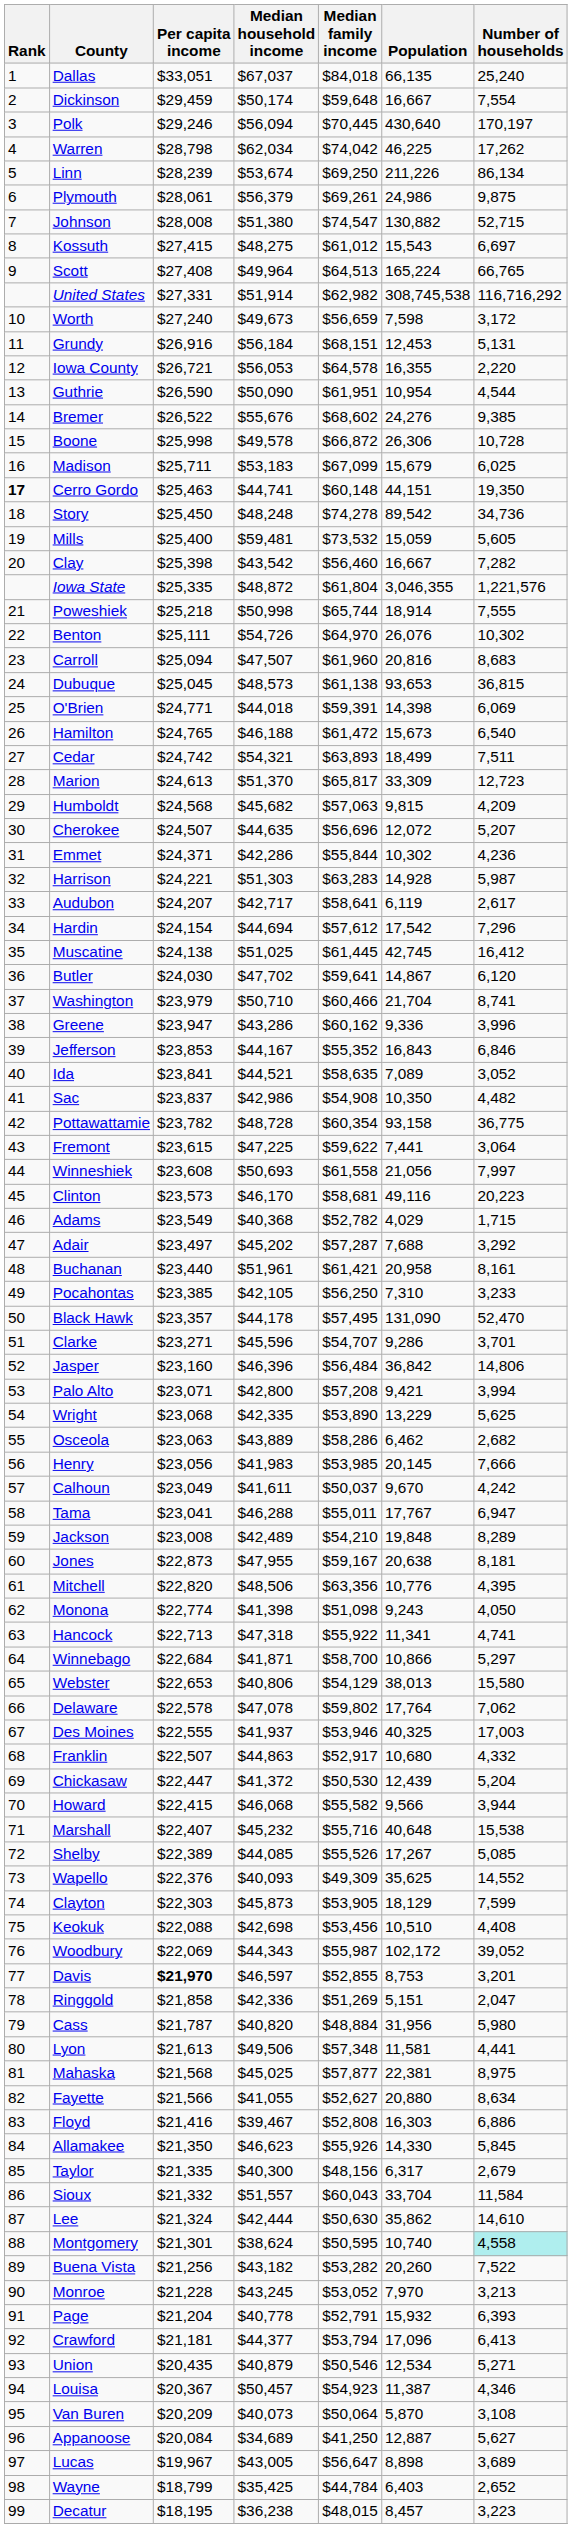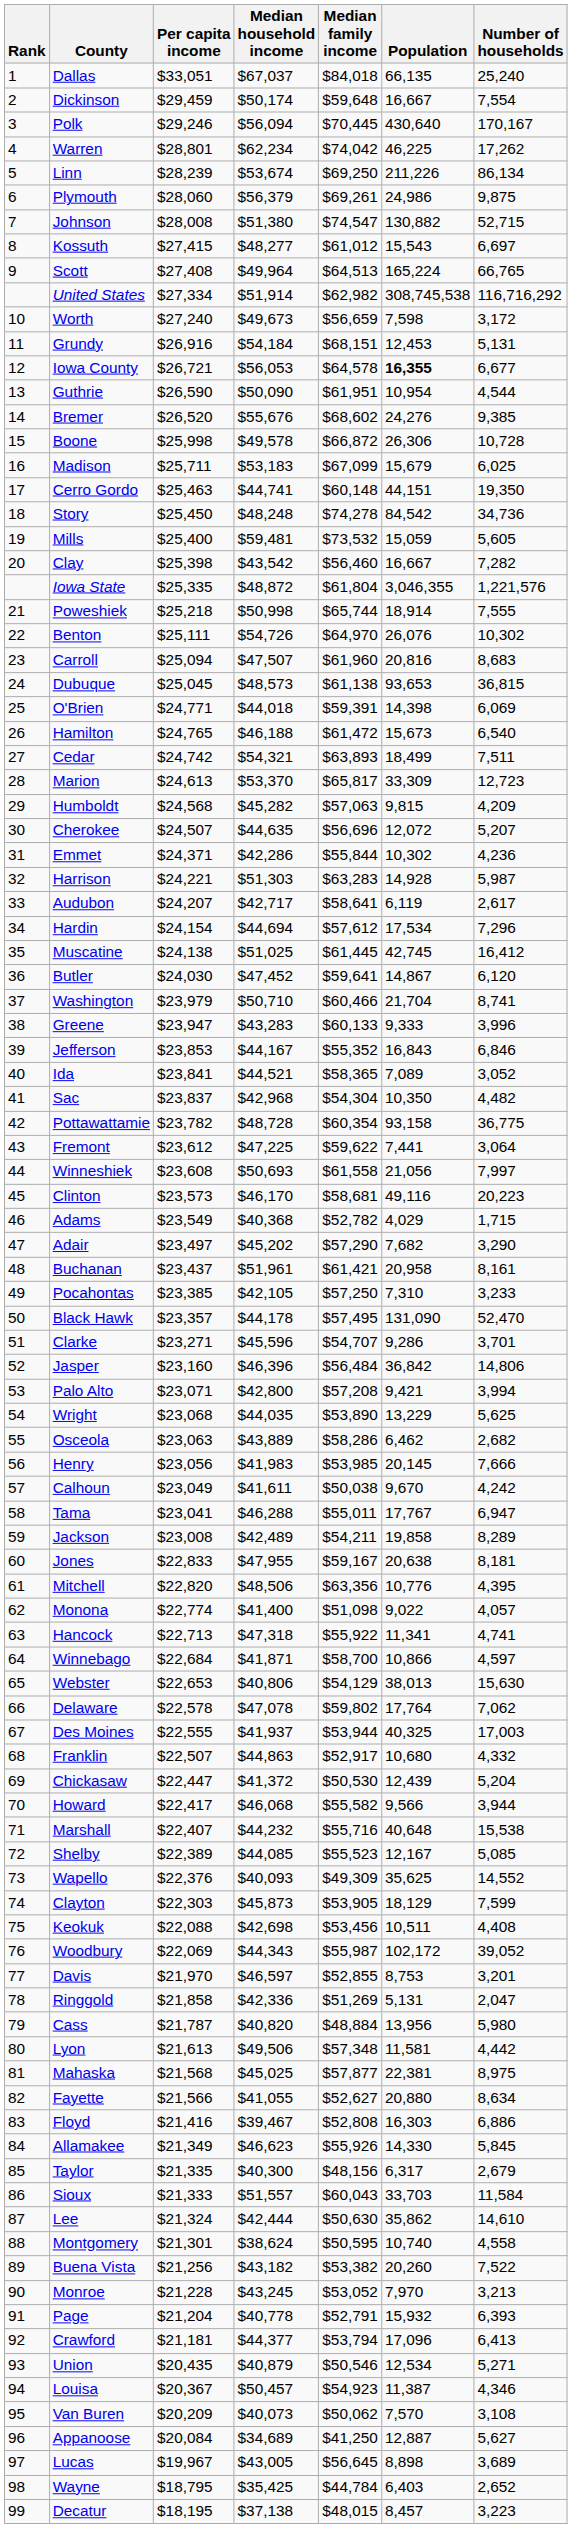 <table class="wikitable sortable">
 <tr valign=bottom>
 <th>Rank</th>
 <th>County</th>
 <th>Per capita<br>income</th>
 <th>Median<br>household<br>income</th>
 <th>Median<br>family<br>income</th>
 <th>Population</th>
 <th>Number of<br>households</th>
 </tr>
 <tr>
 <td>1</td>
 <td><a href='#'>Dallas</a></td>
 <td>$33,051</td>
 <td>$67,037</td>
 <td>$84,018</td>
 <td>66,135</td>
 <td>25,240</td>
 </tr>
 <tr>
 <td>2</td>
 <td><a href='#'>Dickinson</a></td>
 <td>$29,459</td>
 <td>$50,174</td>
 <td>$59,648</td>
 <td>16,667</td>
 <td>7,554</td>
 </tr>
 <tr>
 <td>3</td>
 <td><a href='#'>Polk</a></td>
 <td>$29,246</td>
 <td>$56,094</td>
 <td>$70,445</td>
 <td>430,640</td>
-<td>170,197</td>
+<td>170,167</td>
 </tr>
 <tr>
 <td>4</td>
 <td><a href='#'>Warren</a></td>
-<td>$28,798</td>
-<td>$62,034</td>
+<td>$28,801</td>
+<td>$62,234</td>
 <td>$74,042</td>
 <td>46,225</td>
 <td>17,262</td>
 </tr>
 <tr>
 <td>5</td>
 <td><a href='#'>Linn</a></td>
 <td>$28,239</td>
 <td>$53,674</td>
 <td>$69,250</td>
 <td>211,226</td>
 <td>86,134</td>
 </tr>
 <tr>
 <td>6</td>
 <td><a href='#'>Plymouth</a></td>
-<td>$28,061</td>
+<td>$28,060</td>
 <td>$56,379</td>
 <td>$69,261</td>
 <td>24,986</td>
 <td>9,875</td>
 </tr>
 <tr>
 <td>7</td>
 <td><a href='#'>Johnson</a></td>
 <td>$28,008</td>
 <td>$51,380</td>
 <td>$74,547</td>
 <td>130,882</td>
 <td>52,715</td>
 </tr>
 <tr>
 <td>8</td>
 <td><a href='#'>Kossuth</a></td>
 <td>$27,415</td>
-<td>$48,275</td>
+<td>$48,277</td>
 <td>$61,012</td>
 <td>15,543</td>
 <td>6,697</td>
 </tr>
 <tr>
 <td>9</td>
 <td><a href='#'>Scott</a></td>
 <td>$27,408</td>
 <td>$49,964</td>
 <td>$64,513</td>
 <td>165,224</td>
 <td>66,765</td>
 </tr>
 <tr>
 <td></td>
 <td><em><a href='#'>United States</a></em></td>
-<td>$27,331</td>
+<td>$27,334</td>
 <td>$51,914</td>
 <td>$62,982</td>
 <td>308,745,538</td>
 <td>116,716,292</td>
 </tr>
 <tr>
 <td>10</td>
 <td><a href='#'>Worth</a></td>
 <td>$27,240</td>
 <td>$49,673</td>
 <td>$56,659</td>
 <td>7,598</td>
 <td>3,172</td>
 </tr>
 <tr>
 <td>11</td>
 <td><a href='#'>Grundy</a></td>
 <td>$26,916</td>
-<td>$56,184</td>
+<td>$54,184</td>
 <td>$68,151</td>
 <td>12,453</td>
 <td>5,131</td>
 </tr>
 <tr>
 <td>12</td>
 <td><a href='#'>Iowa County</a></td>
 <td>$26,721</td>
 <td>$56,053</td>
 <td>$64,578</td>
-<td>16,355</td>
-<td>2,220</td>
+<td><strong>16,355</strong></td>
+<td>6,677</td>
 </tr>
 <tr>
 <td>13</td>
 <td><a href='#'>Guthrie</a></td>
 <td>$26,590</td>
 <td>$50,090</td>
 <td>$61,951</td>
 <td>10,954</td>
 <td>4,544</td>
 </tr>
 <tr>
 <td>14</td>
 <td><a href='#'>Bremer</a></td>
-<td>$26,522</td>
+<td>$26,520</td>
 <td>$55,676</td>
 <td>$68,602</td>
 <td>24,276</td>
 <td>9,385</td>
 </tr>
 <tr>
 <td>15</td>
 <td><a href='#'>Boone</a></td>
 <td>$25,998</td>
 <td>$49,578</td>
 <td>$66,872</td>
 <td>26,306</td>
 <td>10,728</td>
 </tr>
 <tr>
 <td>16</td>
 <td><a href='#'>Madison</a></td>
 <td>$25,711</td>
 <td>$53,183</td>
 <td>$67,099</td>
 <td>15,679</td>
 <td>6,025</td>
 </tr>
 <tr>
-<td><strong>17</strong></td>
+<td>17</td>
 <td><a href='#'>Cerro Gordo</a></td>
 <td>$25,463</td>
 <td>$44,741</td>
 <td>$60,148</td>
 <td>44,151</td>
 <td>19,350</td>
 </tr>
 <tr>
 <td>18</td>
 <td><a href='#'>Story</a></td>
 <td>$25,450</td>
 <td>$48,248</td>
 <td>$74,278</td>
-<td>89,542</td>
+<td>84,542</td>
 <td>34,736</td>
 </tr>
 <tr>
 <td>19</td>
 <td><a href='#'>Mills</a></td>
 <td>$25,400</td>
 <td>$59,481</td>
 <td>$73,532</td>
 <td>15,059</td>
 <td>5,605</td>
 </tr>
 <tr>
 <td>20</td>
 <td><a href='#'>Clay</a></td>
 <td>$25,398</td>
 <td>$43,542</td>
 <td>$56,460</td>
 <td>16,667</td>
 <td>7,282</td>
 </tr>
 <tr>
 <td></td>
 <td><em><a href='#'>Iowa State</a></em></td>
 <td>$25,335</td>
 <td>$48,872</td>
 <td>$61,804</td>
 <td>3,046,355</td>
 <td>1,221,576</td>
 </tr>
 <tr>
 <td>21</td>
 <td><a href='#'>Poweshiek</a></td>
 <td>$25,218</td>
 <td>$50,998</td>
 <td>$65,744</td>
 <td>18,914</td>
 <td>7,555</td>
 </tr>
 <tr>
 <td>22</td>
 <td><a href='#'>Benton</a></td>
 <td>$25,111</td>
 <td>$54,726</td>
 <td>$64,970</td>
 <td>26,076</td>
 <td>10,302</td>
 </tr>
 <tr>
 <td>23</td>
 <td><a href='#'>Carroll</a></td>
 <td>$25,094</td>
 <td>$47,507</td>
 <td>$61,960</td>
 <td>20,816</td>
 <td>8,683</td>
 </tr>
 <tr>
 <td>24</td>
 <td><a href='#'>Dubuque</a></td>
 <td>$25,045</td>
 <td>$48,573</td>
 <td>$61,138</td>
 <td>93,653</td>
 <td>36,815</td>
 </tr>
 <tr>
 <td>25</td>
 <td><a href='#'>O'Brien</a></td>
 <td>$24,771</td>
 <td>$44,018</td>
 <td>$59,391</td>
 <td>14,398</td>
 <td>6,069</td>
 </tr>
 <tr>
 <td>26</td>
 <td><a href='#'>Hamilton</a></td>
 <td>$24,765</td>
 <td>$46,188</td>
 <td>$61,472</td>
 <td>15,673</td>
 <td>6,540</td>
 </tr>
 <tr>
 <td>27</td>
 <td><a href='#'>Cedar</a></td>
 <td>$24,742</td>
 <td>$54,321</td>
 <td>$63,893</td>
 <td>18,499</td>
 <td>7,511</td>
 </tr>
 <tr>
 <td>28</td>
 <td><a href='#'>Marion</a></td>
 <td>$24,613</td>
-<td>$51,370</td>
+<td>$53,370</td>
 <td>$65,817</td>
 <td>33,309</td>
 <td>12,723</td>
 </tr>
 <tr>
 <td>29</td>
 <td><a href='#'>Humboldt</a></td>
 <td>$24,568</td>
-<td>$45,682</td>
+<td>$45,282</td>
 <td>$57,063</td>
 <td>9,815</td>
 <td>4,209</td>
 </tr>
 <tr>
 <td>30</td>
 <td><a href='#'>Cherokee</a></td>
 <td>$24,507</td>
 <td>$44,635</td>
 <td>$56,696</td>
 <td>12,072</td>
 <td>5,207</td>
 </tr>
 <tr>
 <td>31</td>
 <td><a href='#'>Emmet</a></td>
 <td>$24,371</td>
 <td>$42,286</td>
 <td>$55,844</td>
 <td>10,302</td>
 <td>4,236</td>
 </tr>
 <tr>
 <td>32</td>
 <td><a href='#'>Harrison</a></td>
 <td>$24,221</td>
 <td>$51,303</td>
 <td>$63,283</td>
 <td>14,928</td>
 <td>5,987</td>
 </tr>
 <tr>
 <td>33</td>
 <td><a href='#'>Audubon</a></td>
 <td>$24,207</td>
 <td>$42,717</td>
 <td>$58,641</td>
 <td>6,119</td>
 <td>2,617</td>
 </tr>
 <tr>
 <td>34</td>
 <td><a href='#'>Hardin</a></td>
 <td>$24,154</td>
 <td>$44,694</td>
 <td>$57,612</td>
-<td>17,542</td>
+<td>17,534</td>
 <td>7,296</td>
 </tr>
 <tr>
 <td>35</td>
 <td><a href='#'>Muscatine</a></td>
 <td>$24,138</td>
 <td>$51,025</td>
 <td>$61,445</td>
 <td>42,745</td>
 <td>16,412</td>
 </tr>
 <tr>
 <td>36</td>
 <td><a href='#'>Butler</a></td>
 <td>$24,030</td>
-<td>$47,702</td>
+<td>$47,452</td>
 <td>$59,641</td>
 <td>14,867</td>
 <td>6,120</td>
 </tr>
 <tr>
 <td>37</td>
 <td><a href='#'>Washington</a></td>
 <td>$23,979</td>
 <td>$50,710</td>
 <td>$60,466</td>
 <td>21,704</td>
 <td>8,741</td>
 </tr>
 <tr>
 <td>38</td>
 <td><a href='#'>Greene</a></td>
 <td>$23,947</td>
-<td>$43,286</td>
-<td>$60,162</td>
-<td>9,336</td>
+<td>$43,283</td>
+<td>$60,133</td>
+<td>9,333</td>
 <td>3,996</td>
 </tr>
 <tr>
 <td>39</td>
 <td><a href='#'>Jefferson</a></td>
 <td>$23,853</td>
 <td>$44,167</td>
 <td>$55,352</td>
 <td>16,843</td>
 <td>6,846</td>
 </tr>
 <tr>
 <td>40</td>
 <td><a href='#'>Ida</a></td>
 <td>$23,841</td>
 <td>$44,521</td>
-<td>$58,635</td>
+<td>$58,365</td>
 <td>7,089</td>
 <td>3,052</td>
 </tr>
 <tr>
 <td>41</td>
 <td><a href='#'>Sac</a></td>
 <td>$23,837</td>
-<td>$42,986</td>
-<td>$54,908</td>
+<td>$42,968</td>
+<td>$54,304</td>
 <td>10,350</td>
 <td>4,482</td>
 </tr>
 <tr>
 <td>42</td>
 <td><a href='#'>Pottawattamie</a></td>
 <td>$23,782</td>
 <td>$48,728</td>
 <td>$60,354</td>
 <td>93,158</td>
 <td>36,775</td>
 </tr>
 <tr>
 <td>43</td>
 <td><a href='#'>Fremont</a></td>
-<td>$23,615</td>
+<td>$23,612</td>
 <td>$47,225</td>
 <td>$59,622</td>
 <td>7,441</td>
 <td>3,064</td>
 </tr>
 <tr>
 <td>44</td>
 <td><a href='#'>Winneshiek</a></td>
 <td>$23,608</td>
 <td>$50,693</td>
 <td>$61,558</td>
 <td>21,056</td>
 <td>7,997</td>
 </tr>
 <tr>
 <td>45</td>
 <td><a href='#'>Clinton</a></td>
 <td>$23,573</td>
 <td>$46,170</td>
 <td>$58,681</td>
 <td>49,116</td>
 <td>20,223</td>
 </tr>
 <tr>
 <td>46</td>
 <td><a href='#'>Adams</a></td>
 <td>$23,549</td>
 <td>$40,368</td>
 <td>$52,782</td>
 <td>4,029</td>
 <td>1,715</td>
 </tr>
 <tr>
 <td>47</td>
 <td><a href='#'>Adair</a></td>
 <td>$23,497</td>
 <td>$45,202</td>
-<td>$57,287</td>
-<td>7,688</td>
-<td>3,292</td>
+<td>$57,290</td>
+<td>7,682</td>
+<td>3,290</td>
 </tr>
 <tr>
 <td>48</td>
 <td><a href='#'>Buchanan</a></td>
-<td>$23,440</td>
+<td>$23,437</td>
 <td>$51,961</td>
 <td>$61,421</td>
 <td>20,958</td>
 <td>8,161</td>
 </tr>
 <tr>
 <td>49</td>
 <td><a href='#'>Pocahontas</a></td>
 <td>$23,385</td>
 <td>$42,105</td>
-<td>$56,250</td>
+<td>$57,250</td>
 <td>7,310</td>
 <td>3,233</td>
 </tr>
 <tr>
 <td>50</td>
 <td><a href='#'>Black Hawk</a></td>
 <td>$23,357</td>
 <td>$44,178</td>
 <td>$57,495</td>
 <td>131,090</td>
 <td>52,470</td>
 </tr>
 <tr>
 <td>51</td>
 <td><a href='#'>Clarke</a></td>
 <td>$23,271</td>
 <td>$45,596</td>
 <td>$54,707</td>
 <td>9,286</td>
 <td>3,701</td>
 </tr>
 <tr>
 <td>52</td>
 <td><a href='#'>Jasper</a></td>
 <td>$23,160</td>
 <td>$46,396</td>
 <td>$56,484</td>
 <td>36,842</td>
 <td>14,806</td>
 </tr>
 <tr>
 <td>53</td>
 <td><a href='#'>Palo Alto</a></td>
 <td>$23,071</td>
 <td>$42,800</td>
 <td>$57,208</td>
 <td>9,421</td>
 <td>3,994</td>
 </tr>
 <tr>
 <td>54</td>
 <td><a href='#'>Wright</a></td>
 <td>$23,068</td>
-<td>$42,335</td>
+<td>$44,035</td>
 <td>$53,890</td>
 <td>13,229</td>
 <td>5,625</td>
 </tr>
 <tr>
 <td>55</td>
 <td><a href='#'>Osceola</a></td>
 <td>$23,063</td>
 <td>$43,889</td>
 <td>$58,286</td>
 <td>6,462</td>
 <td>2,682</td>
 </tr>
 <tr>
 <td>56</td>
 <td><a href='#'>Henry</a></td>
 <td>$23,056</td>
 <td>$41,983</td>
 <td>$53,985</td>
 <td>20,145</td>
 <td>7,666</td>
 </tr>
 <tr>
 <td>57</td>
 <td><a href='#'>Calhoun</a></td>
 <td>$23,049</td>
 <td>$41,611</td>
-<td>$50,037</td>
+<td>$50,038</td>
 <td>9,670</td>
 <td>4,242</td>
 </tr>
 <tr>
 <td>58</td>
 <td><a href='#'>Tama</a></td>
 <td>$23,041</td>
 <td>$46,288</td>
 <td>$55,011</td>
 <td>17,767</td>
 <td>6,947</td>
 </tr>
 <tr>
 <td>59</td>
 <td><a href='#'>Jackson</a></td>
 <td>$23,008</td>
 <td>$42,489</td>
-<td>$54,210</td>
-<td>19,848</td>
+<td>$54,211</td>
+<td>19,858</td>
 <td>8,289</td>
 </tr>
 <tr>
 <td>60</td>
 <td><a href='#'>Jones</a></td>
-<td>$22,873</td>
+<td>$22,833</td>
 <td>$47,955</td>
 <td>$59,167</td>
 <td>20,638</td>
 <td>8,181</td>
 </tr>
 <tr>
 <td>61</td>
 <td><a href='#'>Mitchell</a></td>
 <td>$22,820</td>
 <td>$48,506</td>
 <td>$63,356</td>
 <td>10,776</td>
 <td>4,395</td>
 </tr>
 <tr>
 <td>62</td>
 <td><a href='#'>Monona</a></td>
 <td>$22,774</td>
-<td>$41,398</td>
+<td>$41,400</td>
 <td>$51,098</td>
-<td>9,243</td>
-<td>4,050</td>
+<td>9,022</td>
+<td>4,057</td>
 </tr>
 <tr>
 <td>63</td>
 <td><a href='#'>Hancock</a></td>
 <td>$22,713</td>
 <td>$47,318</td>
 <td>$55,922</td>
 <td>11,341</td>
 <td>4,741</td>
 </tr>
 <tr>
 <td>64</td>
 <td><a href='#'>Winnebago</a></td>
 <td>$22,684</td>
 <td>$41,871</td>
 <td>$58,700</td>
 <td>10,866</td>
-<td>5,297</td>
+<td>4,597</td>
 </tr>
 <tr>
 <td>65</td>
 <td><a href='#'>Webster</a></td>
 <td>$22,653</td>
 <td>$40,806</td>
 <td>$54,129</td>
 <td>38,013</td>
-<td>15,580</td>
+<td>15,630</td>
 </tr>
 <tr>
 <td>66</td>
 <td><a href='#'>Delaware</a></td>
 <td>$22,578</td>
 <td>$47,078</td>
 <td>$59,802</td>
 <td>17,764</td>
 <td>7,062</td>
 </tr>
 <tr>
 <td>67</td>
 <td><a href='#'>Des Moines</a></td>
 <td>$22,555</td>
 <td>$41,937</td>
-<td>$53,946</td>
+<td>$53,944</td>
 <td>40,325</td>
 <td>17,003</td>
 </tr>
 <tr>
 <td>68</td>
 <td><a href='#'>Franklin</a></td>
 <td>$22,507</td>
 <td>$44,863</td>
 <td>$52,917</td>
 <td>10,680</td>
 <td>4,332</td>
 </tr>
 <tr>
 <td>69</td>
 <td><a href='#'>Chickasaw</a></td>
 <td>$22,447</td>
 <td>$41,372</td>
 <td>$50,530</td>
 <td>12,439</td>
 <td>5,204</td>
 </tr>
 <tr>
 <td>70</td>
 <td><a href='#'>Howard</a></td>
-<td>$22,415</td>
+<td>$22,417</td>
 <td>$46,068</td>
 <td>$55,582</td>
 <td>9,566</td>
 <td>3,944</td>
 </tr>
 <tr>
 <td>71</td>
 <td><a href='#'>Marshall</a></td>
 <td>$22,407</td>
-<td>$45,232</td>
+<td>$44,232</td>
 <td>$55,716</td>
 <td>40,648</td>
 <td>15,538</td>
 </tr>
 <tr>
 <td>72</td>
 <td><a href='#'>Shelby</a></td>
 <td>$22,389</td>
 <td>$44,085</td>
-<td>$55,526</td>
-<td>17,267</td>
+<td>$55,523</td>
+<td>12,167</td>
 <td>5,085</td>
 </tr>
 <tr>
 <td>73</td>
 <td><a href='#'>Wapello</a></td>
 <td>$22,376</td>
 <td>$40,093</td>
 <td>$49,309</td>
 <td>35,625</td>
 <td>14,552</td>
 </tr>
 <tr>
 <td>74</td>
 <td><a href='#'>Clayton</a></td>
 <td>$22,303</td>
 <td>$45,873</td>
 <td>$53,905</td>
 <td>18,129</td>
 <td>7,599</td>
 </tr>
 <tr>
 <td>75</td>
 <td><a href='#'>Keokuk</a></td>
 <td>$22,088</td>
 <td>$42,698</td>
 <td>$53,456</td>
-<td>10,510</td>
+<td>10,511</td>
 <td>4,408</td>
 </tr>
 <tr>
 <td>76</td>
 <td><a href='#'>Woodbury</a></td>
 <td>$22,069</td>
 <td>$44,343</td>
 <td>$55,987</td>
 <td>102,172</td>
 <td>39,052</td>
 </tr>
 <tr>
 <td>77</td>
 <td><a href='#'>Davis</a></td>
-<td><strong>$21,970</strong></td>
+<td>$21,970</td>
 <td>$46,597</td>
 <td>$52,855</td>
 <td>8,753</td>
 <td>3,201</td>
 </tr>
 <tr>
 <td>78</td>
 <td><a href='#'>Ringgold</a></td>
 <td>$21,858</td>
 <td>$42,336</td>
 <td>$51,269</td>
-<td>5,151</td>
+<td>5,131</td>
 <td>2,047</td>
 </tr>
 <tr>
 <td>79</td>
 <td><a href='#'>Cass</a></td>
 <td>$21,787</td>
 <td>$40,820</td>
 <td>$48,884</td>
-<td>31,956</td>
+<td>13,956</td>
 <td>5,980</td>
 </tr>
 <tr>
 <td>80</td>
 <td><a href='#'>Lyon</a></td>
 <td>$21,613</td>
 <td>$49,506</td>
 <td>$57,348</td>
 <td>11,581</td>
-<td>4,441</td>
+<td>4,442</td>
 </tr>
 <tr>
 <td>81</td>
 <td><a href='#'>Mahaska</a></td>
 <td>$21,568</td>
 <td>$45,025</td>
 <td>$57,877</td>
 <td>22,381</td>
 <td>8,975</td>
 </tr>
 <tr>
 <td>82</td>
 <td><a href='#'>Fayette</a></td>
 <td>$21,566</td>
 <td>$41,055</td>
 <td>$52,627</td>
 <td>20,880</td>
 <td>8,634</td>
 </tr>
 <tr>
 <td>83</td>
 <td><a href='#'>Floyd</a></td>
 <td>$21,416</td>
 <td>$39,467</td>
 <td>$52,808</td>
 <td>16,303</td>
 <td>6,886</td>
 </tr>
 <tr>
 <td>84</td>
 <td><a href='#'>Allamakee</a></td>
-<td>$21,350</td>
+<td>$21,349</td>
 <td>$46,623</td>
 <td>$55,926</td>
 <td>14,330</td>
 <td>5,845</td>
 </tr>
 <tr>
 <td>85</td>
 <td><a href='#'>Taylor</a></td>
 <td>$21,335</td>
 <td>$40,300</td>
 <td>$48,156</td>
 <td>6,317</td>
 <td>2,679</td>
 </tr>
 <tr>
 <td>86</td>
 <td><a href='#'>Sioux</a></td>
-<td>$21,332</td>
+<td>$21,333</td>
 <td>$51,557</td>
 <td>$60,043</td>
-<td>33,704</td>
+<td>33,703</td>
 <td>11,584</td>
 </tr>
 <tr>
 <td>87</td>
 <td><a href='#'>Lee</a></td>
 <td>$21,324</td>
 <td>$42,444</td>
 <td>$50,630</td>
 <td>35,862</td>
 <td>14,610</td>
 </tr>
 <tr>
 <td>88</td>
 <td><a href='#'>Montgomery</a></td>
 <td>$21,301</td>
 <td>$38,624</td>
 <td>$50,595</td>
 <td>10,740</td>
-<td style="background: paleturquoise;">4,558</td>
+<td>4,558</td>
 </tr>
 <tr>
 <td>89</td>
 <td><a href='#'>Buena Vista</a></td>
 <td>$21,256</td>
 <td>$43,182</td>
-<td>$53,282</td>
+<td>$53,382</td>
 <td>20,260</td>
 <td>7,522</td>
 </tr>
 <tr>
 <td>90</td>
 <td><a href='#'>Monroe</a></td>
 <td>$21,228</td>
 <td>$43,245</td>
 <td>$53,052</td>
 <td>7,970</td>
 <td>3,213</td>
 </tr>
 <tr>
 <td>91</td>
 <td><a href='#'>Page</a></td>
 <td>$21,204</td>
 <td>$40,778</td>
 <td>$52,791</td>
 <td>15,932</td>
 <td>6,393</td>
 </tr>
 <tr>
 <td>92</td>
 <td><a href='#'>Crawford</a></td>
 <td>$21,181</td>
 <td>$44,377</td>
 <td>$53,794</td>
 <td>17,096</td>
 <td>6,413</td>
 </tr>
 <tr>
 <td>93</td>
 <td><a href='#'>Union</a></td>
 <td>$20,435</td>
 <td>$40,879</td>
 <td>$50,546</td>
 <td>12,534</td>
 <td>5,271</td>
 </tr>
 <tr>
 <td>94</td>
 <td><a href='#'>Louisa</a></td>
 <td>$20,367</td>
 <td>$50,457</td>
 <td>$54,923</td>
 <td>11,387</td>
 <td>4,346</td>
 </tr>
 <tr>
 <td>95</td>
 <td><a href='#'>Van Buren</a></td>
 <td>$20,209</td>
 <td>$40,073</td>
-<td>$50,064</td>
-<td>5,870</td>
+<td>$50,062</td>
+<td>7,570</td>
 <td>3,108</td>
 </tr>
 <tr>
 <td>96</td>
 <td><a href='#'>Appanoose</a></td>
 <td>$20,084</td>
 <td>$34,689</td>
 <td>$41,250</td>
 <td>12,887</td>
 <td>5,627</td>
 </tr>
 <tr>
 <td>97</td>
 <td><a href='#'>Lucas</a></td>
 <td>$19,967</td>
 <td>$43,005</td>
-<td>$56,647</td>
+<td>$56,645</td>
 <td>8,898</td>
 <td>3,689</td>
 </tr>
 <tr>
 <td>98</td>
 <td><a href='#'>Wayne</a></td>
-<td>$18,799</td>
+<td>$18,795</td>
 <td>$35,425</td>
 <td>$44,784</td>
 <td>6,403</td>
 <td>2,652</td>
 </tr>
 <tr>
 <td>99</td>
 <td><a href='#'>Decatur</a></td>
 <td>$18,195</td>
-<td>$36,238</td>
+<td>$37,138</td>
 <td>$48,015</td>
 <td>8,457</td>
 <td>3,223</td>
 </tr>
 <tr>
 </tr>
 </table>
